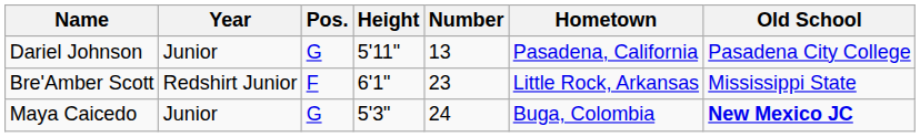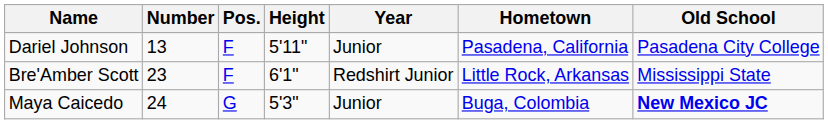 <table class="wikitable sortable" border="1">
 <tr>
 <th>Name</th>
-<th>Year</th>
+<th>Number</th>
 <th>Pos.</th>
 <th>Height</th>
-<th>Number</th>
+<th>Year</th>
 <th>Hometown</th>
 <th>Old School</th>
 </tr>
 <tr>
 <td>Dariel Johnson</td>
+<td>13</td>
+<td><a href='#'>F</a></td>
+<td>5'11"</td>
 <td>Junior</td>
-<td><a href='#'>G</a></td>
-<td>5'11"</td>
-<td>13</td>
 <td><a href='#'>Pasadena, California</a></td>
 <td><a href='#'>Pasadena City College</a></td>
 </tr>
 <tr>
 <td>Bre'Amber Scott</td>
-<td>Redshirt Junior</td>
+<td>23</td>
 <td><a href='#'>F</a></td>
 <td>6'1"</td>
-<td>23</td>
+<td>Redshirt Junior</td>
 <td><a href='#'>Little Rock, Arkansas</a></td>
 <td><a href='#'>Mississippi State</a></td>
 </tr>
 <tr>
 <td>Maya Caicedo</td>
-<td>Junior</td>
+<td>24</td>
 <td><a href='#'>G</a></td>
 <td>5'3"</td>
-<td>24</td>
+<td>Junior</td>
 <td><a href='#'>Buga, Colombia</a></td>
 <td><strong><a href='#'>New Mexico JC</a></strong></td>
 </tr>
 </table>
